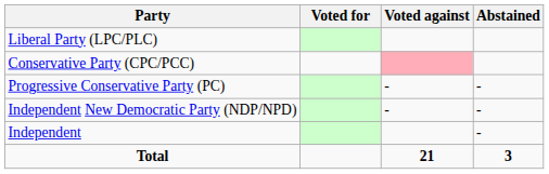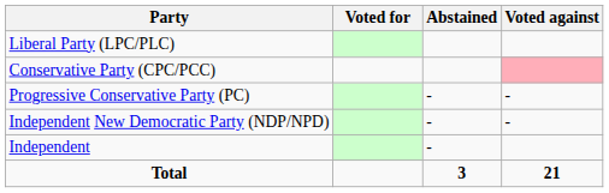 <table class="wikitable">
 <tr>
 <th>Party</th>
 <th style="width:15%;">Voted for</th>
+<th>Abstained</th>
 <th>Voted against</th>
-<th>Abstained</th>
 </tr>
 <tr>
 <td> <a href='#'>Liberal Party</a> (LPC/PLC)</td>
 <td style="background-color:#CCFFCC;"></td>
 <td></td>
 <td></td>
 </tr>
 <tr>
 <td> <a href='#'>Conservative Party</a> (CPC/PCC)</td>
 <td></td>
+<td></td>
 <td style="background-color:#FFAEB9;"></td>
-<td></td>
 </tr>
 <tr>
 <td> <a href='#'>Progressive Conservative Party</a> (PC)</td>
 <td style="background-color:#CCFFCC;"></td>
 <td>-</td>
 <td>-</td>
 </tr>
 <tr>
 <td> <a href='#'>Independent</a> <a href='#'>New Democratic Party</a> (NDP/NPD)</td>
 <td style="background-color:#CCFFCC;"></td>
 <td>-</td>
 <td>-</td>
 </tr>
 <tr>
 <td> <a href='#'>Independent</a></td>
 <td style="background-color:#CCFFCC;"></td>
+<td>-</td>
 <td></td>
-<td>-</td>
 </tr>
 <tr>
 <td style="text-align:center;"><strong>Total</strong></td>
 <td></td>
+<td style="text-align:center;"><strong>3</strong></td>
 <td style="text-align:center;"><strong>21</strong></td>
-<td style="text-align:center;"><strong>3</strong></td>
 </tr>
 </table>
